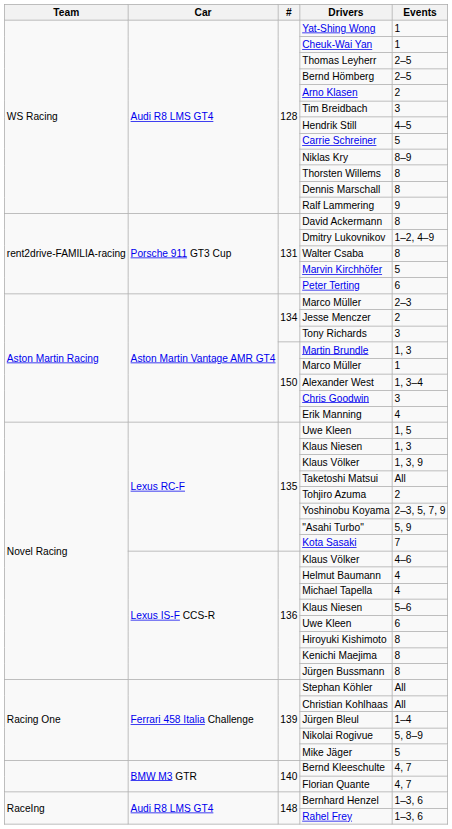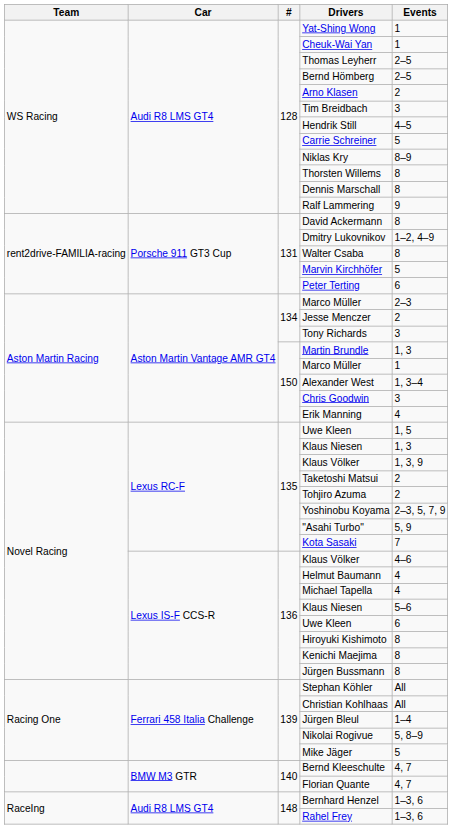 <table class="wikitable" style="font-size: 85%;">
 <tr>
 <th>Team</th>
 <th>Car</th>
 <th>#</th>
 <th>Drivers</th>
 <th>Events</th>
 </tr>
 <tr>
 <td rowspan=12> WS Racing</td>
 <td rowspan=12><a href='#'>Audi R8 LMS GT4</a></td>
 <td rowspan=12>128</td>
 <td> <a href='#'>Yat-Shing Wong</a></td>
 <td>1</td>
 </tr>
 <tr>
 <td> <a href='#'>Cheuk-Wai Yan</a></td>
 <td>1</td>
 </tr>
 <tr>
 <td> Thomas Leyherr</td>
 <td>2–5</td>
 </tr>
 <tr>
 <td> Bernd Hömberg</td>
 <td>2–5</td>
 </tr>
 <tr>
 <td> <a href='#'>Arno Klasen</a></td>
 <td>2</td>
 </tr>
 <tr>
 <td> Tim Breidbach</td>
 <td>3</td>
 </tr>
 <tr>
 <td> Hendrik Still</td>
 <td>4–5</td>
 </tr>
 <tr>
 <td> <a href='#'>Carrie Schreiner</a></td>
 <td>5</td>
 </tr>
 <tr>
 <td> Niklas Kry</td>
 <td>8–9</td>
 </tr>
 <tr>
 <td> Thorsten Willems</td>
 <td>8</td>
 </tr>
 <tr>
 <td> Dennis Marschall</td>
 <td>8</td>
 </tr>
 <tr>
 <td> Ralf Lammering</td>
 <td>9</td>
 </tr>
 <tr>
 <td rowspan=5> rent2drive-FAMILIA-racing</td>
 <td rowspan=5><a href='#'>Porsche 911</a> GT3 Cup</td>
 <td rowspan=5>131</td>
 <td> David Ackermann</td>
 <td>8</td>
 </tr>
 <tr>
 <td> Dmitry Lukovnikov</td>
 <td>1–2, 4–9</td>
 </tr>
 <tr>
 <td> Walter Csaba</td>
 <td>8</td>
 </tr>
 <tr>
 <td> <a href='#'>Marvin Kirchhöfer</a></td>
 <td>5</td>
 </tr>
 <tr>
 <td> <a href='#'>Peter Terting</a></td>
 <td>6</td>
 </tr>
 <tr>
 <td rowspan=8> <a href='#'>Aston Martin Racing</a></td>
 <td rowspan=8><a href='#'>Aston Martin Vantage AMR GT4</a></td>
 <td rowspan=3>134</td>
 <td> Marco Müller</td>
 <td>2–3</td>
 </tr>
 <tr>
 <td> Jesse Menczer</td>
 <td>2</td>
 </tr>
 <tr>
 <td> Tony Richards</td>
 <td>3</td>
 </tr>
 <tr>
 <td rowspan=5>150</td>
 <td> <a href='#'>Martin Brundle</a></td>
 <td>1, 3</td>
 </tr>
 <tr>
 <td> Marco Müller</td>
 <td>1</td>
 </tr>
 <tr>
 <td> Alexander West</td>
 <td>1, 3–4</td>
 </tr>
 <tr>
 <td> <a href='#'>Chris Goodwin</a></td>
 <td>3</td>
 </tr>
 <tr>
 <td> Erik Manning</td>
 <td>4</td>
 </tr>
 <tr>
 <td rowspan=16> Novel Racing</td>
 <td rowspan=8><a href='#'>Lexus RC-F</a></td>
 <td rowspan=8>135</td>
 <td> Uwe Kleen</td>
 <td>1, 5</td>
 </tr>
 <tr>
 <td> Klaus Niesen</td>
 <td>1, 3</td>
 </tr>
 <tr>
 <td> Klaus Völker</td>
 <td>1, 3, 9</td>
 </tr>
 <tr>
 <td> Taketoshi Matsui</td>
-<td>All</td>
+<td>2</td>
 </tr>
 <tr>
 <td> Tohjiro Azuma</td>
 <td>2</td>
 </tr>
 <tr>
 <td> Yoshinobu Koyama</td>
 <td>2–3, 5, 7, 9</td>
 </tr>
 <tr>
 <td> "Asahi Turbo"</td>
 <td>5, 9</td>
 </tr>
 <tr>
 <td> <a href='#'>Kota Sasaki</a></td>
 <td>7</td>
 </tr>
 <tr>
 <td rowspan=8><a href='#'>Lexus IS-F</a> CCS-R</td>
 <td rowspan=8>136</td>
 <td> Klaus Völker</td>
 <td>4–6</td>
 </tr>
 <tr>
 <td> Helmut Baumann</td>
 <td>4</td>
 </tr>
 <tr>
 <td> Michael Tapella</td>
 <td>4</td>
 </tr>
 <tr>
 <td> Klaus Niesen</td>
 <td>5–6</td>
 </tr>
 <tr>
 <td> Uwe Kleen</td>
 <td>6</td>
 </tr>
 <tr>
 <td> Hiroyuki Kishimoto</td>
 <td>8</td>
 </tr>
 <tr>
 <td> Kenichi Maejima</td>
 <td>8</td>
 </tr>
 <tr>
 <td> Jürgen Bussmann</td>
 <td>8</td>
 </tr>
 <tr>
 <td rowspan=5> Racing One</td>
 <td rowspan=5><a href='#'>Ferrari 458 Italia</a> Challenge</td>
 <td rowspan=5>139</td>
 <td> Stephan Köhler</td>
 <td>All</td>
 </tr>
 <tr>
 <td> Christian Kohlhaas</td>
 <td>All</td>
 </tr>
 <tr>
 <td> Jürgen Bleul</td>
 <td>1–4</td>
 </tr>
 <tr>
 <td> Nikolai Rogivue</td>
 <td>5, 8–9</td>
 </tr>
 <tr>
 <td> Mike Jäger</td>
 <td>5</td>
 </tr>
 <tr>
 <td rowspan=2></td>
 <td rowspan=2><a href='#'>BMW M3</a> GTR</td>
 <td rowspan=2>140</td>
 <td> Bernd Kleeschulte</td>
 <td>4, 7</td>
 </tr>
 <tr>
 <td> Florian Quante</td>
 <td>4, 7</td>
 </tr>
 <tr>
 <td rowspan=2> RaceIng</td>
 <td rowspan=2><a href='#'>Audi R8 LMS GT4</a></td>
 <td rowspan=2>148</td>
 <td> Bernhard Henzel</td>
 <td>1–3, 6</td>
 </tr>
 <tr>
 <td> <a href='#'>Rahel Frey</a></td>
 <td>1–3, 6</td>
 </tr>
 </table>
